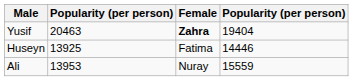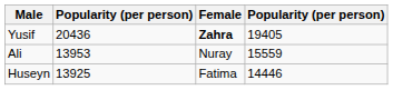 <table class="wikitable">
 <tr>
 <th>Male</th>
 <th>Popularity (per person)</th>
 <th>Female</th>
 <th>Popularity (per person)</th>
 </tr>
 <tr>
 <td>Yusif</td>
-<td>20463</td>
+<td>20436</td>
 <td><strong>Zahra</strong></td>
-<td>19404</td>
+<td>19405</td>
+</tr>
+<tr>
+<td>Ali</td>
+<td>13953</td>
+<td>Nuray</td>
+<td>15559</td>
 </tr>
 <tr>
 <td>Huseyn</td>
 <td>13925</td>
 <td>Fatima</td>
 <td>14446</td>
 </tr>
-<tr>
-<td>Ali</td>
-<td>13953</td>
-<td>Nuray</td>
-<td>15559</td>
-</tr>
 </table>
